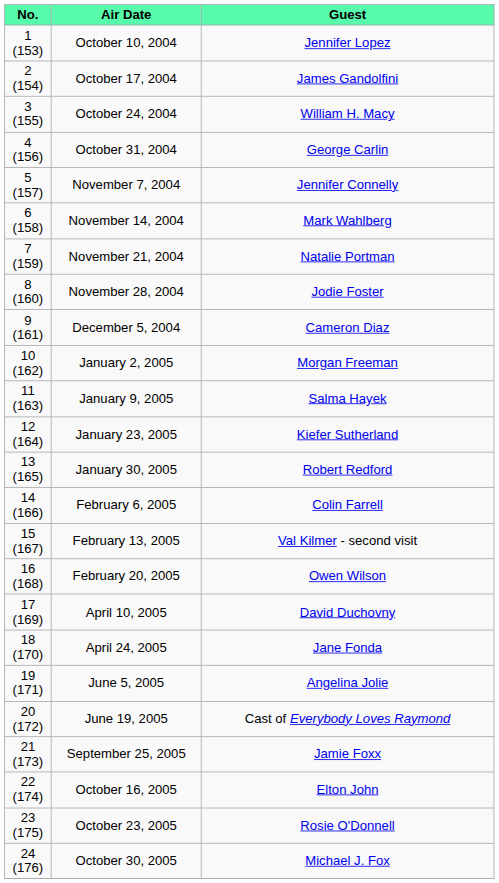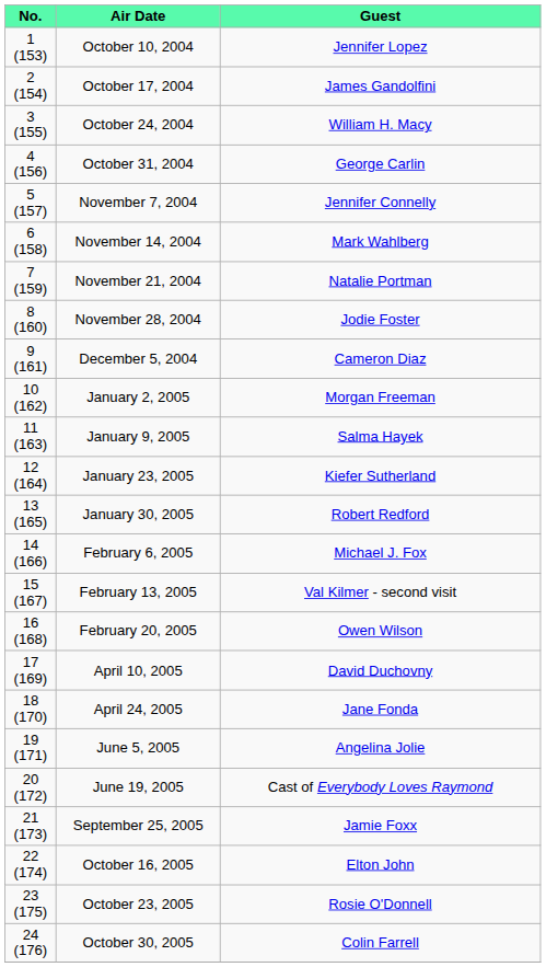 <table class="wikitable" style="text-align:center;">
 <tr>
 <th width="50" style="background:#58FAAC">No.</th>
 <th width="175" style="background:#58FAAC">Air Date</th>
 <th width="350" style="background:#58FAAC">Guest</th>
 </tr>
 <tr>
 <td>1 (153)</td>
 <td>October 10, 2004</td>
 <td><a href='#'>Jennifer Lopez</a></td>
 </tr>
 <tr>
 <td>2 (154)</td>
 <td>October 17, 2004</td>
 <td><a href='#'>James Gandolfini</a></td>
 </tr>
 <tr>
 <td>3 (155)</td>
 <td>October 24, 2004</td>
 <td><a href='#'>William H. Macy</a></td>
 </tr>
 <tr>
 <td>4 (156)</td>
 <td>October 31, 2004</td>
 <td><a href='#'>George Carlin</a></td>
 </tr>
 <tr>
 <td>5 (157)</td>
 <td>November 7, 2004</td>
 <td><a href='#'>Jennifer Connelly</a></td>
 </tr>
 <tr>
 <td>6 (158)</td>
 <td>November 14, 2004</td>
 <td><a href='#'>Mark Wahlberg</a></td>
 </tr>
 <tr>
 <td>7 (159)</td>
 <td>November 21, 2004</td>
 <td><a href='#'>Natalie Portman</a></td>
 </tr>
 <tr>
 <td>8 (160)</td>
 <td>November 28, 2004</td>
 <td><a href='#'>Jodie Foster</a></td>
 </tr>
 <tr>
 <td>9 (161)</td>
 <td>December 5, 2004</td>
 <td><a href='#'>Cameron Diaz</a></td>
 </tr>
 <tr>
 <td>10 (162)</td>
 <td>January 2, 2005</td>
 <td><a href='#'>Morgan Freeman</a></td>
 </tr>
 <tr>
 <td>11 (163)</td>
 <td>January 9, 2005</td>
 <td><a href='#'>Salma Hayek</a></td>
 </tr>
 <tr>
 <td>12 (164)</td>
 <td>January 23, 2005</td>
 <td><a href='#'>Kiefer Sutherland</a></td>
 </tr>
 <tr>
 <td>13 (165)</td>
 <td>January 30, 2005</td>
 <td><a href='#'>Robert Redford</a></td>
 </tr>
 <tr>
 <td>14 (166)</td>
 <td>February 6, 2005</td>
-<td><a href='#'>Colin Farrell</a></td>
+<td><a href='#'>Michael J. Fox</a></td>
 </tr>
 <tr>
 <td>15 (167)</td>
 <td>February 13, 2005</td>
 <td><a href='#'>Val Kilmer</a> - second visit</td>
 </tr>
 <tr>
 <td>16 (168)</td>
 <td>February 20, 2005</td>
 <td><a href='#'>Owen Wilson</a></td>
 </tr>
 <tr>
 <td>17 (169)</td>
 <td>April 10, 2005</td>
 <td><a href='#'>David Duchovny</a></td>
 </tr>
 <tr>
 <td>18 (170)</td>
 <td>April 24, 2005</td>
 <td><a href='#'>Jane Fonda</a></td>
 </tr>
 <tr>
 <td>19 (171)</td>
 <td>June 5, 2005</td>
 <td><a href='#'>Angelina Jolie</a></td>
 </tr>
 <tr>
 <td>20 (172)</td>
 <td>June 19, 2005</td>
 <td>Cast of <em><a href='#'>Everybody Loves Raymond</a></em></td>
 </tr>
 <tr>
 <td>21 (173)</td>
 <td>September 25, 2005</td>
 <td><a href='#'>Jamie Foxx</a></td>
 </tr>
 <tr>
 <td>22 (174)</td>
 <td>October 16, 2005</td>
 <td><a href='#'>Elton John</a></td>
 </tr>
 <tr>
 <td>23 (175)</td>
 <td>October 23, 2005</td>
 <td><a href='#'>Rosie O'Donnell</a></td>
 </tr>
 <tr>
 <td>24 (176)</td>
 <td>October 30, 2005</td>
-<td><a href='#'>Michael J. Fox</a></td>
+<td><a href='#'>Colin Farrell</a></td>
 </tr>
 <tr>
 </tr>
 </table>
